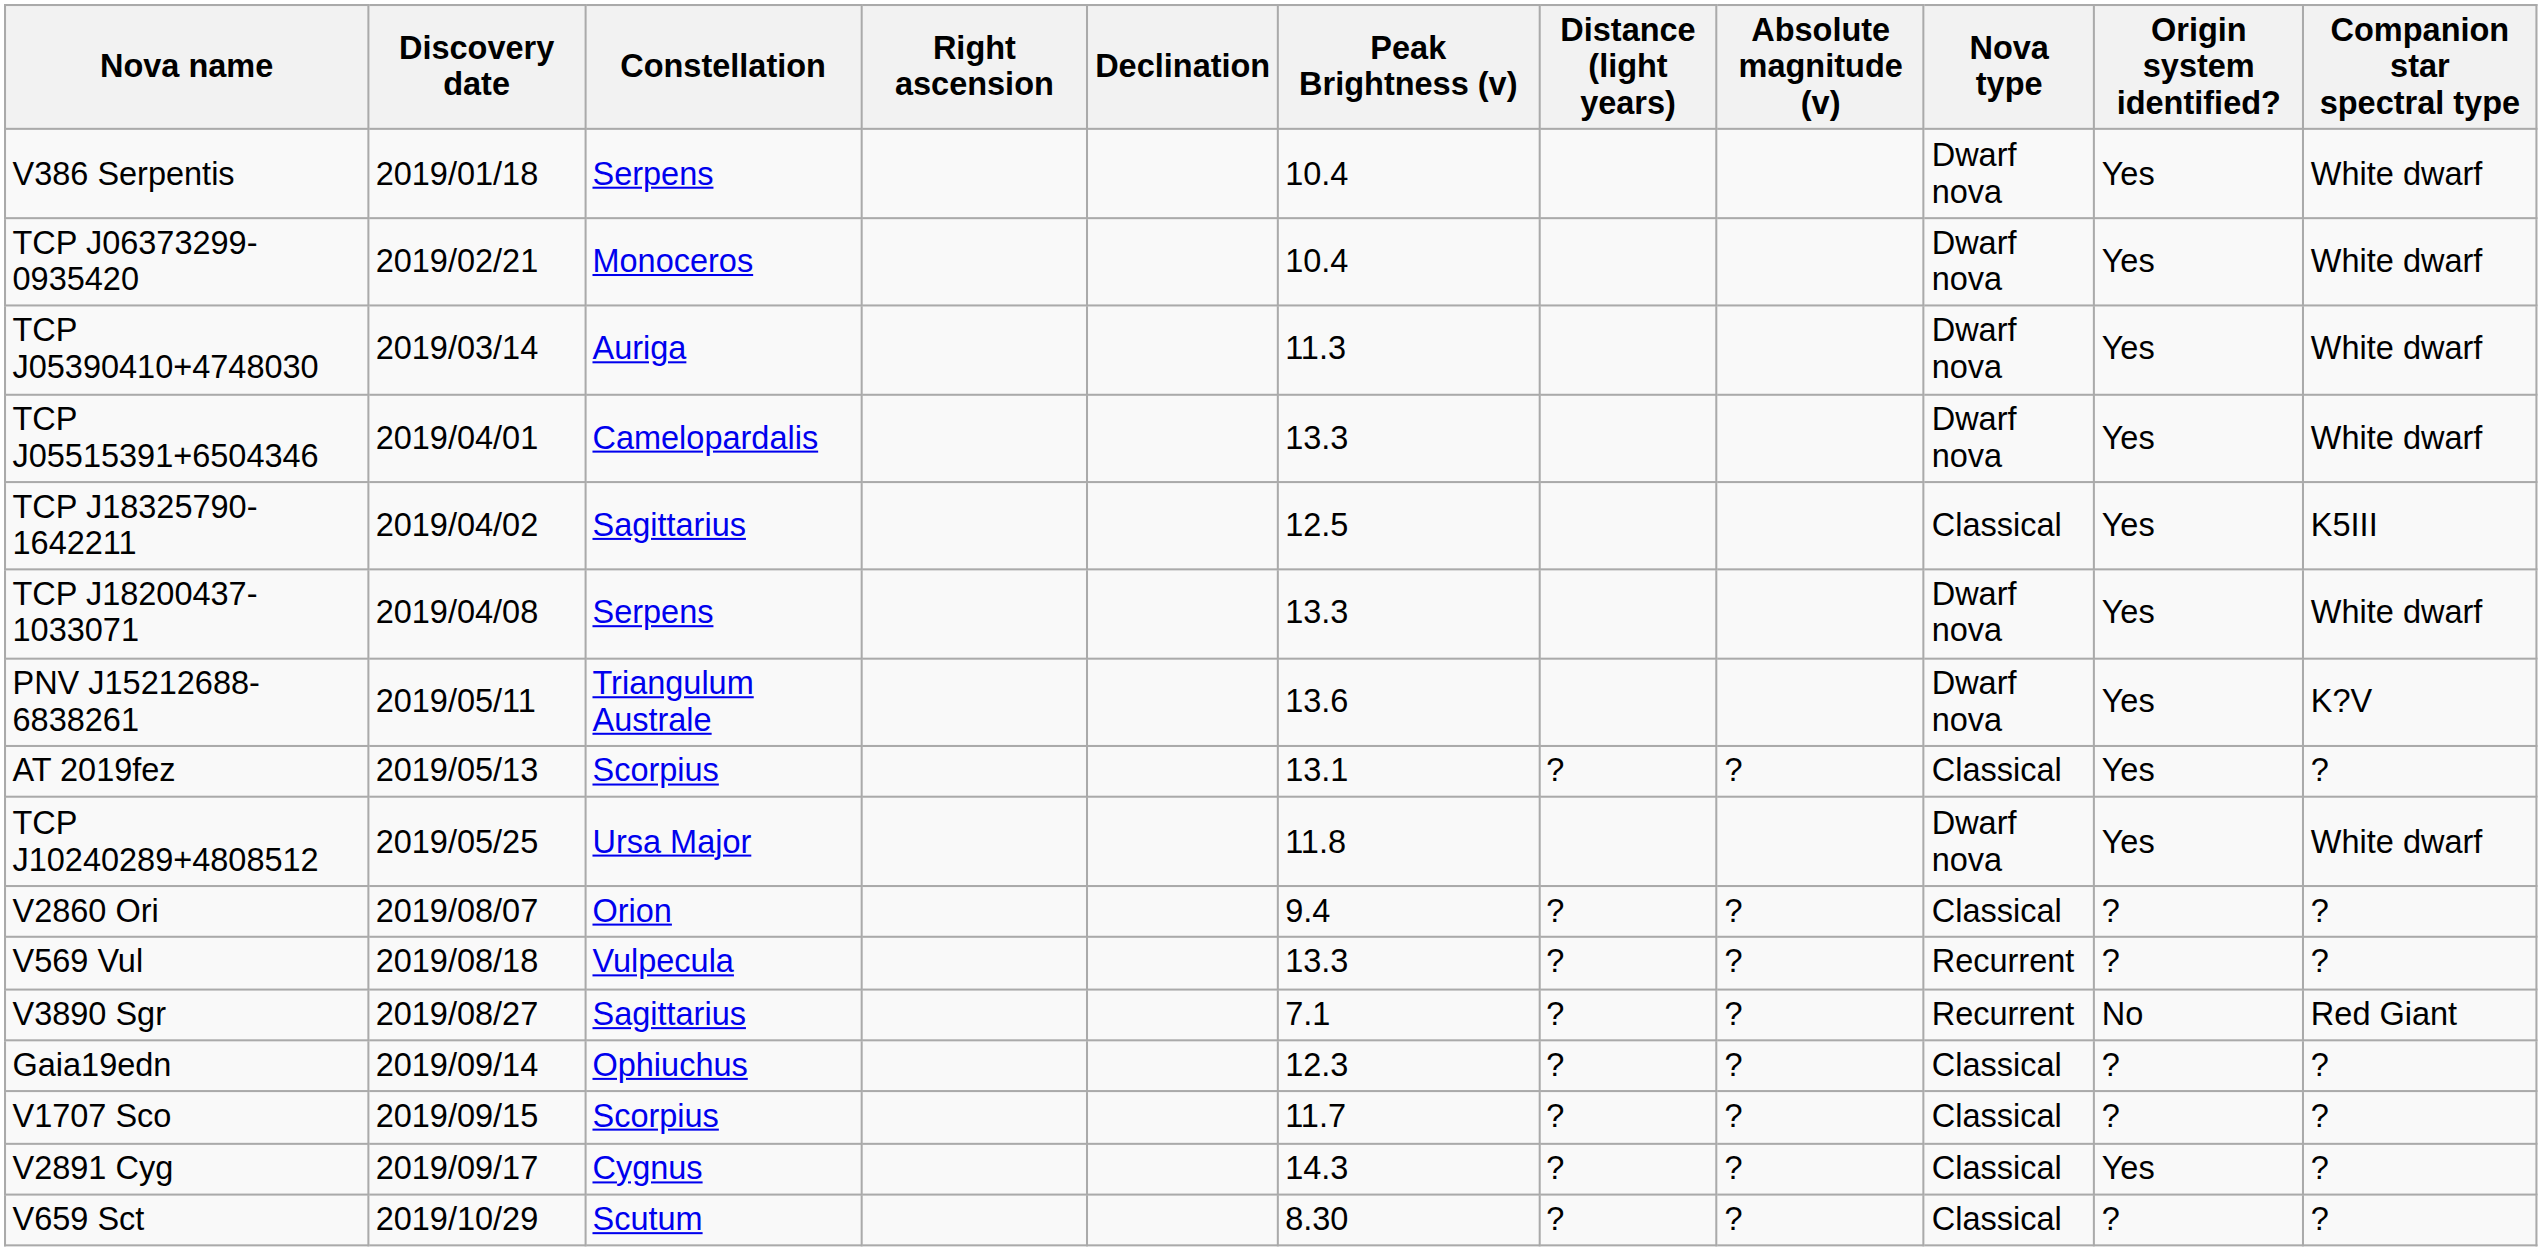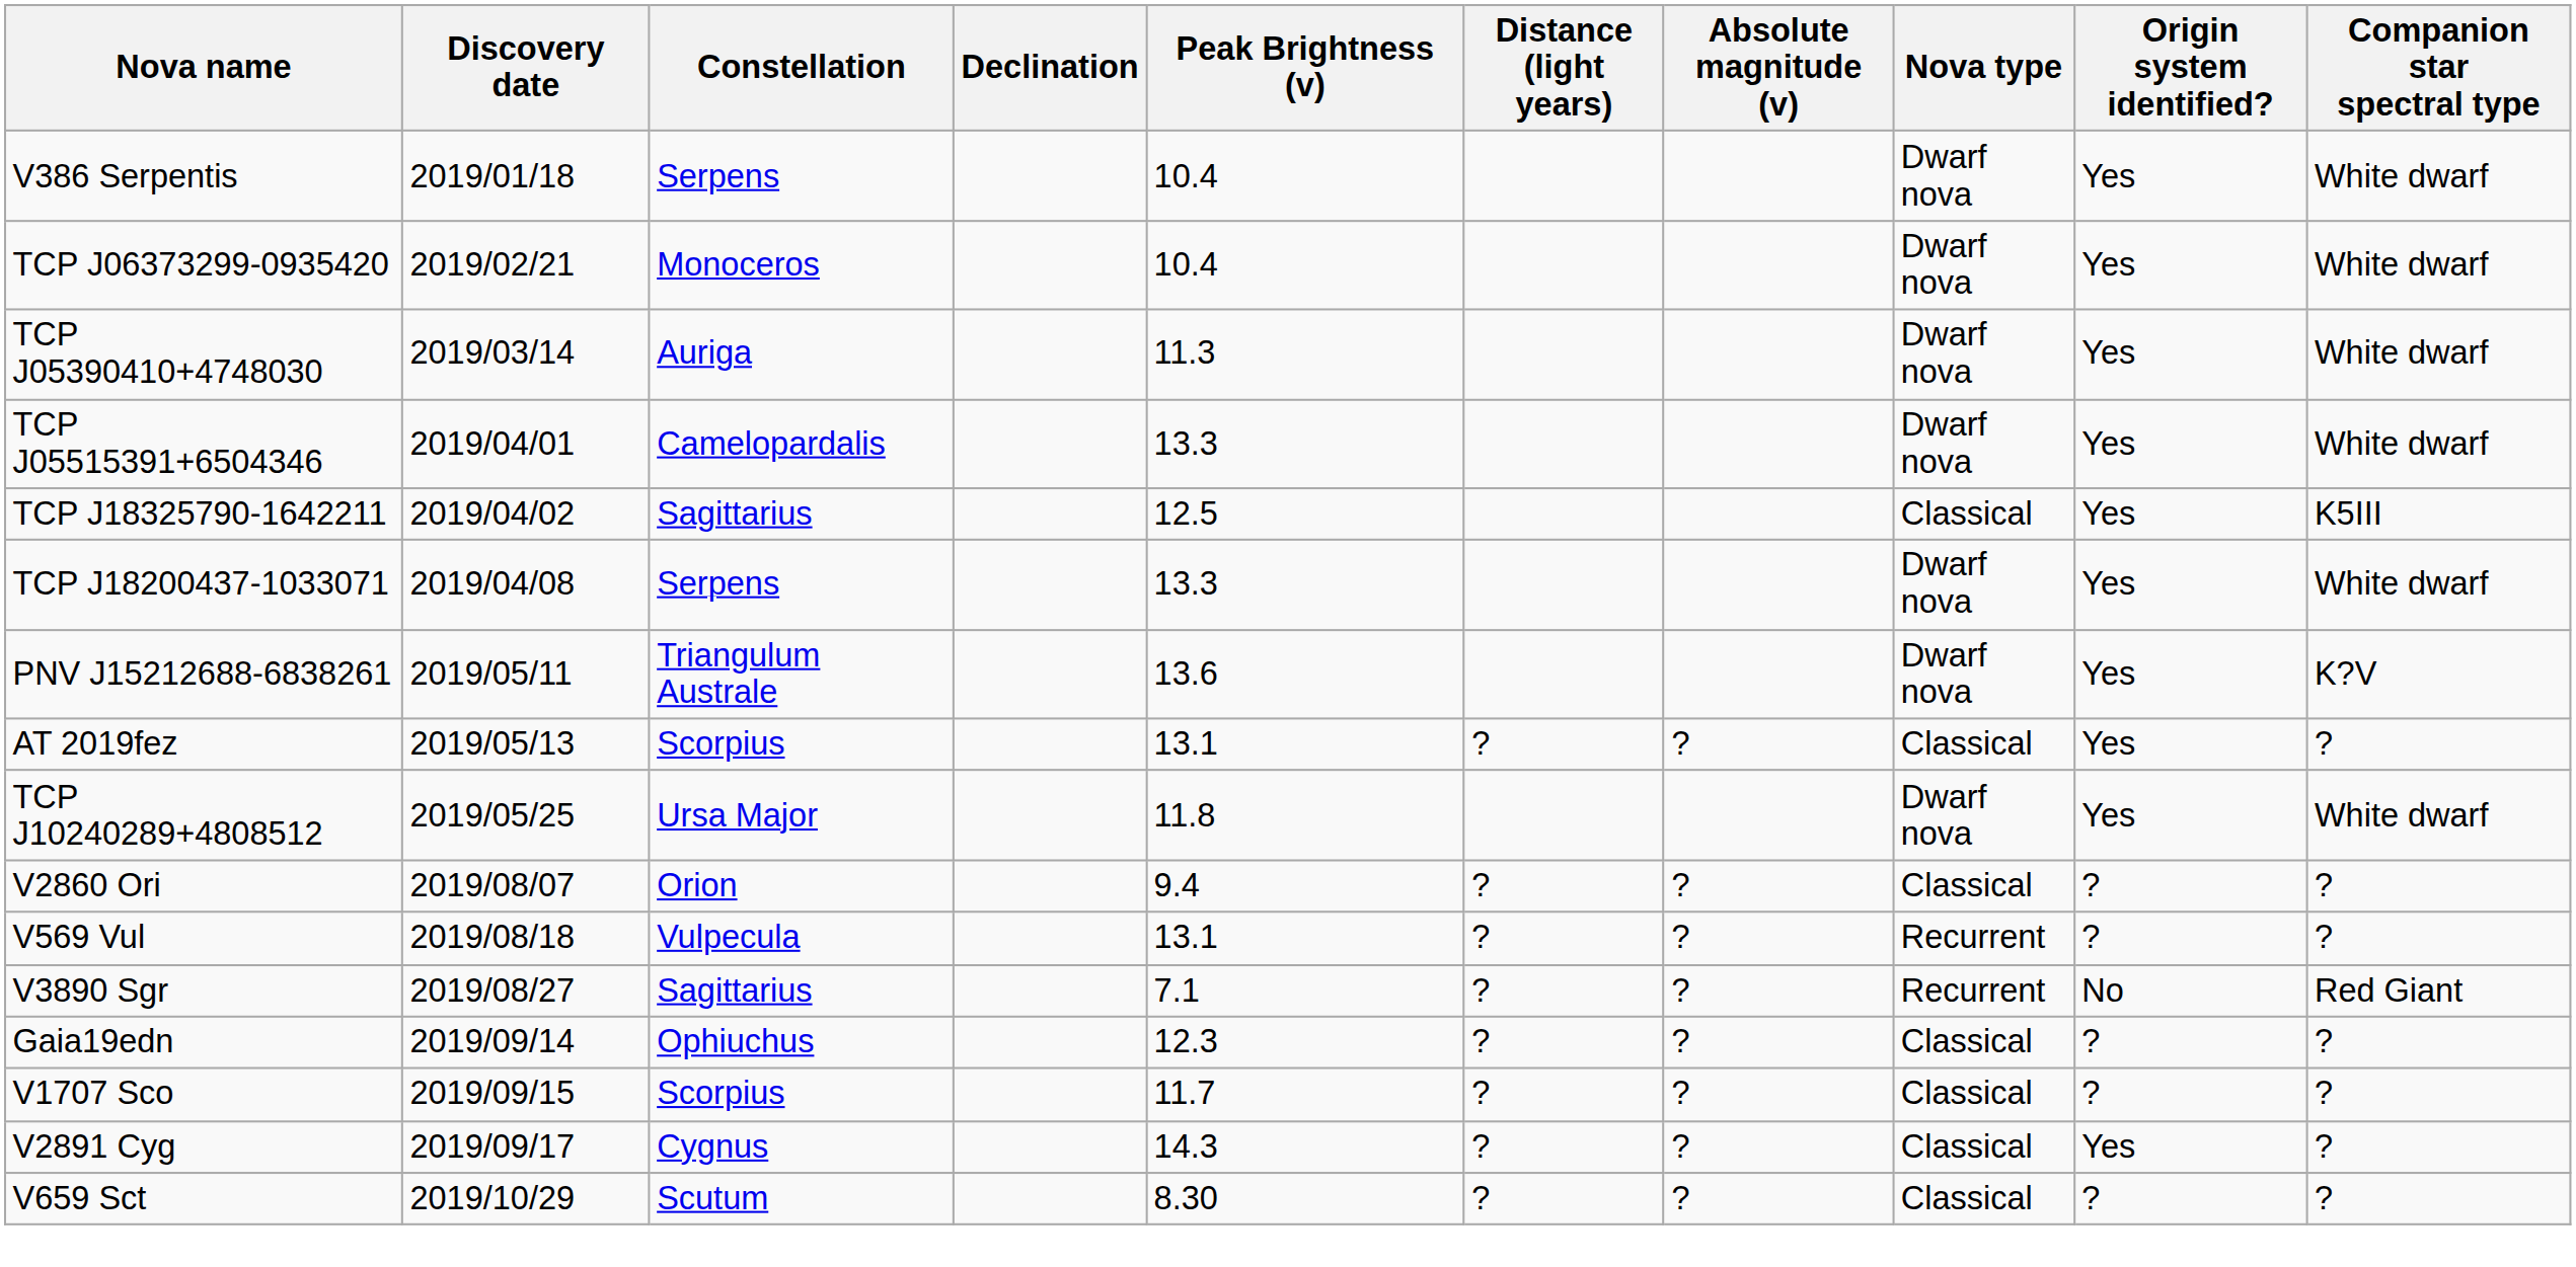 <table class="wikitable sortable">
 <tr>
 <th>Nova name</th>
 <th>Discovery date</th>
 <th>Constellation</th>
-<th>Right ascension</th>
 <th>Declination</th>
 <th>Peak Brightness (v)</th>
 <th>Distance<br>(light years)</th>
 <th>Absolute<br>magnitude (v)</th>
 <th>Nova type</th>
 <th>Origin system<br>identified?</th>
 <th>Companion star<br>spectral type</th>
 </tr>
 <tr>
 <td>V386 Serpentis</td>
 <td>2019/01/18</td>
 <td><a href='#'>Serpens</a></td>
 <td></td>
-<td></td>
 <td>10.4</td>
 <td></td>
 <td></td>
 <td>Dwarf nova</td>
 <td>Yes</td>
 <td>White dwarf</td>
 </tr>
 <tr>
 <td>TCP J06373299-0935420</td>
 <td>2019/02/21</td>
 <td><a href='#'>Monoceros</a></td>
-<td></td>
 <td></td>
 <td>10.4</td>
 <td></td>
 <td></td>
 <td>Dwarf nova</td>
 <td>Yes</td>
 <td>White dwarf</td>
 </tr>
 <tr>
 <td>TCP J05390410+4748030</td>
 <td>2019/03/14</td>
 <td><a href='#'>Auriga</a></td>
 <td></td>
-<td></td>
 <td>11.3</td>
 <td></td>
 <td></td>
 <td>Dwarf nova</td>
 <td>Yes</td>
 <td>White dwarf</td>
 </tr>
 <tr>
 <td>TCP J05515391+6504346</td>
 <td>2019/04/01</td>
 <td><a href='#'>Camelopardalis</a></td>
-<td></td>
 <td></td>
 <td>13.3</td>
 <td></td>
 <td></td>
 <td>Dwarf nova</td>
 <td>Yes</td>
 <td>White dwarf</td>
 </tr>
 <tr>
 <td>TCP J18325790-1642211</td>
 <td>2019/04/02</td>
 <td><a href='#'>Sagittarius</a></td>
 <td></td>
-<td></td>
 <td>12.5</td>
 <td></td>
 <td></td>
 <td>Classical</td>
 <td>Yes</td>
 <td>K5III</td>
 </tr>
 <tr>
 <td>TCP J18200437-1033071</td>
 <td>2019/04/08</td>
 <td><a href='#'>Serpens</a></td>
-<td></td>
 <td></td>
 <td>13.3</td>
 <td></td>
 <td></td>
 <td>Dwarf nova</td>
 <td>Yes</td>
 <td>White dwarf</td>
 </tr>
 <tr>
 <td>PNV J15212688-6838261</td>
 <td>2019/05/11</td>
 <td><a href='#'>Triangulum Australe</a></td>
 <td></td>
-<td></td>
 <td>13.6</td>
 <td></td>
 <td></td>
 <td>Dwarf nova</td>
 <td>Yes</td>
 <td>K?V</td>
 </tr>
 <tr>
 <td>AT 2019fez</td>
 <td>2019/05/13</td>
 <td><a href='#'>Scorpius</a></td>
-<td></td>
 <td></td>
 <td>13.1</td>
 <td>?</td>
 <td>?</td>
 <td>Classical</td>
 <td>Yes</td>
 <td>?</td>
 </tr>
 <tr>
 <td>TCP J10240289+4808512</td>
 <td>2019/05/25</td>
 <td><a href='#'>Ursa Major</a></td>
 <td></td>
-<td></td>
 <td>11.8</td>
 <td></td>
 <td></td>
 <td>Dwarf nova</td>
 <td>Yes</td>
 <td>White dwarf</td>
 </tr>
 <tr>
 <td>V2860 Ori</td>
 <td>2019/08/07</td>
 <td><a href='#'>Orion</a></td>
-<td></td>
 <td></td>
 <td>9.4</td>
 <td>?</td>
 <td>?</td>
 <td>Classical</td>
 <td>?</td>
 <td>?</td>
 </tr>
 <tr>
 <td>V569 Vul</td>
 <td>2019/08/18</td>
 <td><a href='#'>Vulpecula</a></td>
 <td></td>
-<td></td>
-<td>13.3</td>
+<td>13.1</td>
 <td>?</td>
 <td>?</td>
 <td>Recurrent</td>
 <td>?</td>
 <td>?</td>
 </tr>
 <tr>
 <td>V3890 Sgr</td>
 <td>2019/08/27</td>
 <td><a href='#'>Sagittarius</a></td>
-<td></td>
 <td></td>
 <td>7.1</td>
 <td>?</td>
 <td>?</td>
 <td>Recurrent</td>
 <td>No</td>
 <td>Red Giant</td>
 </tr>
 <tr>
 <td>Gaia19edn</td>
 <td>2019/09/14</td>
 <td><a href='#'>Ophiuchus</a></td>
 <td></td>
-<td></td>
 <td>12.3</td>
 <td>?</td>
 <td>?</td>
 <td>Classical</td>
 <td>?</td>
 <td>?</td>
 </tr>
 <tr>
 <td>V1707 Sco</td>
 <td>2019/09/15</td>
 <td><a href='#'>Scorpius</a></td>
-<td></td>
 <td></td>
 <td>11.7</td>
 <td>?</td>
 <td>?</td>
 <td>Classical</td>
 <td>?</td>
 <td>?</td>
 </tr>
 <tr>
 <td>V2891 Cyg</td>
 <td>2019/09/17</td>
 <td><a href='#'>Cygnus</a></td>
 <td></td>
-<td></td>
 <td>14.3</td>
 <td>?</td>
 <td>?</td>
 <td>Classical</td>
 <td>Yes</td>
 <td>?</td>
 </tr>
 <tr>
 <td>V659 Sct</td>
 <td>2019/10/29</td>
 <td><a href='#'>Scutum</a></td>
 <td></td>
-<td></td>
 <td>8.30</td>
 <td>?</td>
 <td>?</td>
 <td>Classical</td>
 <td>?</td>
 <td>?</td>
 </tr>
 </table>
